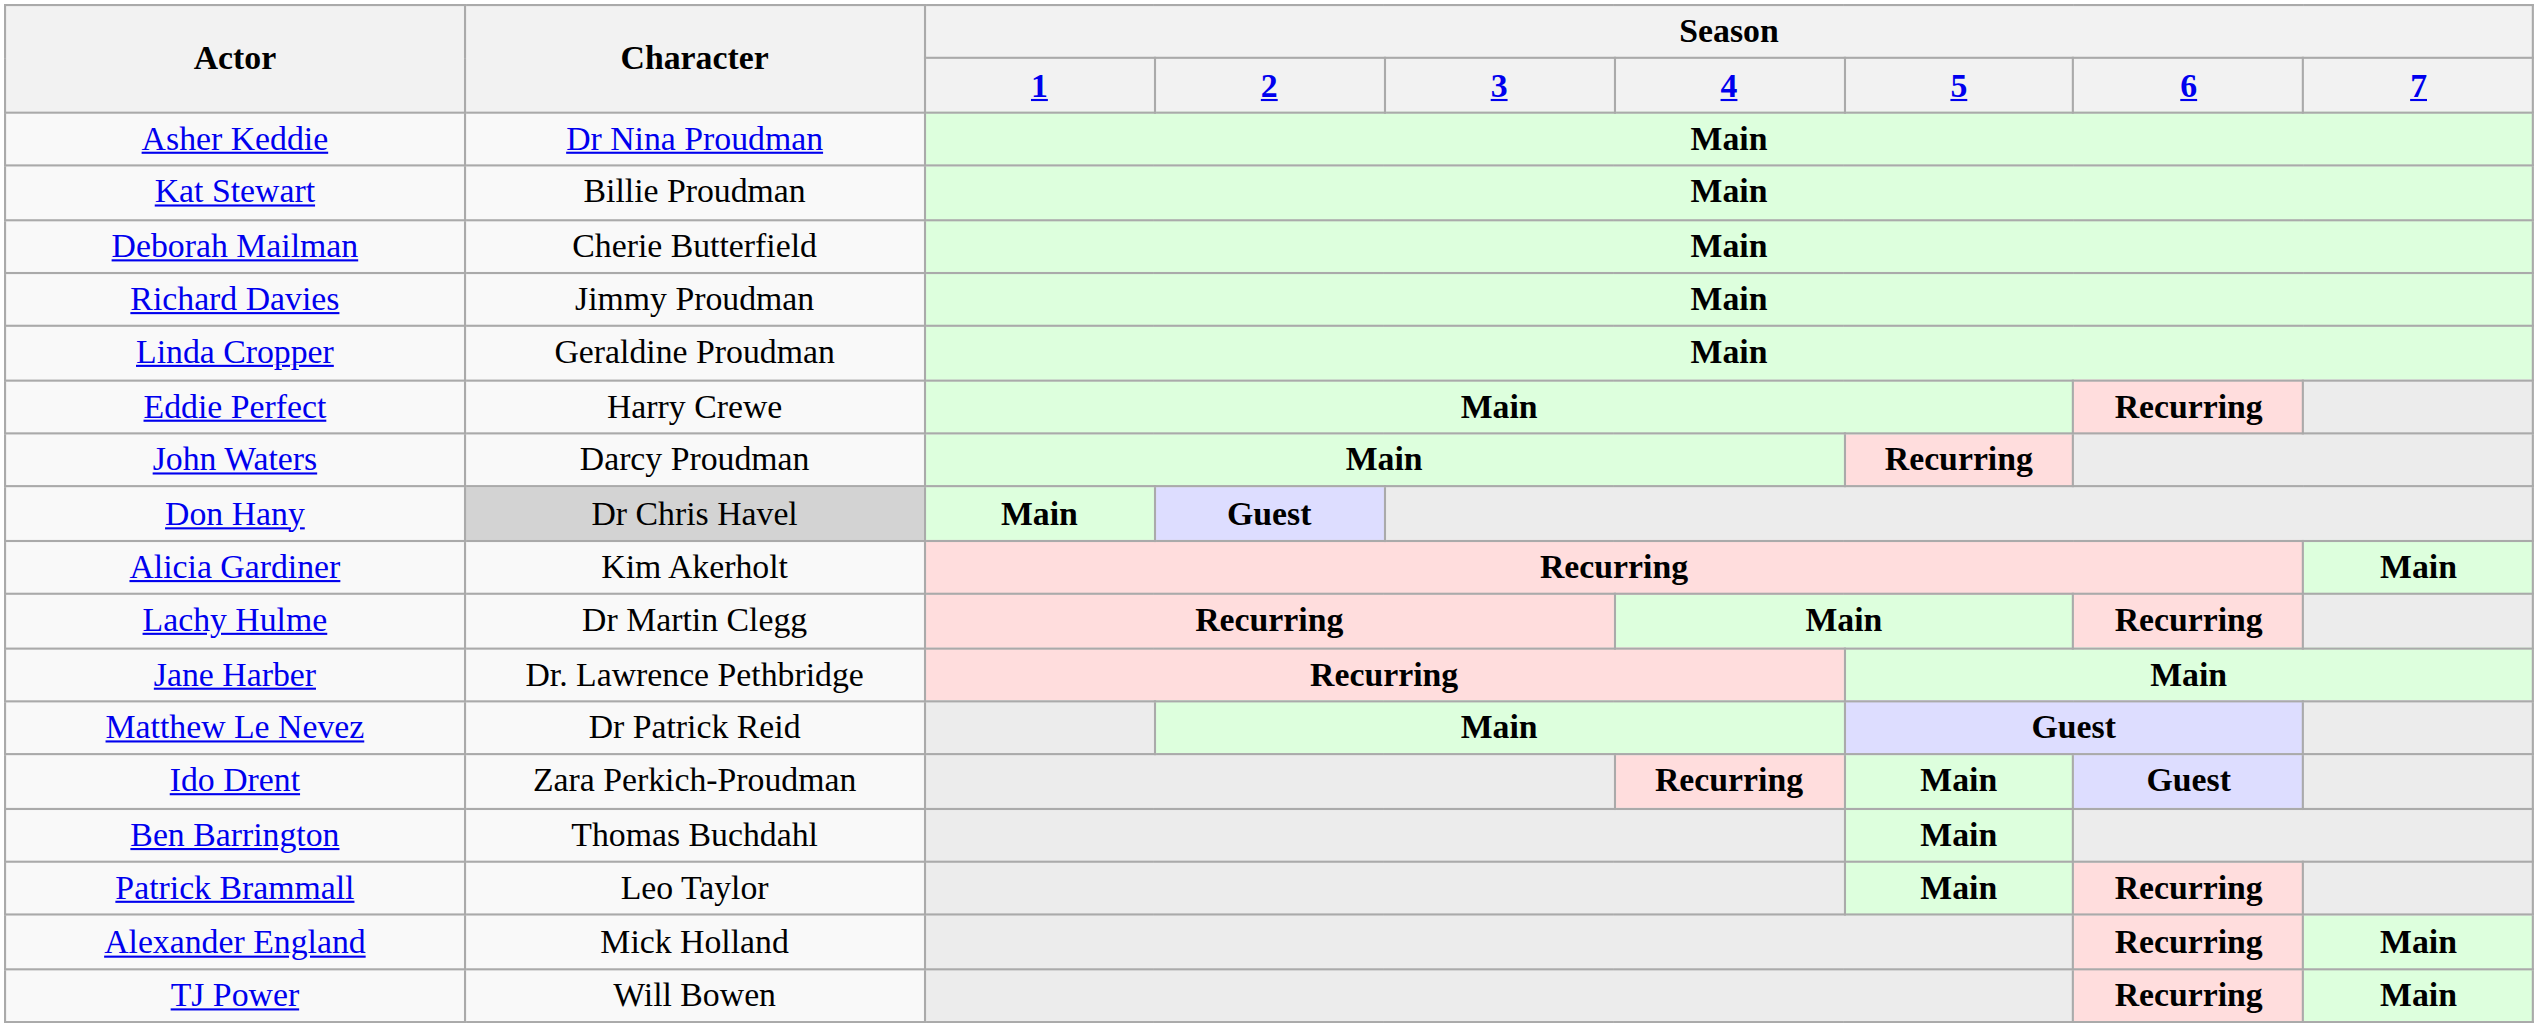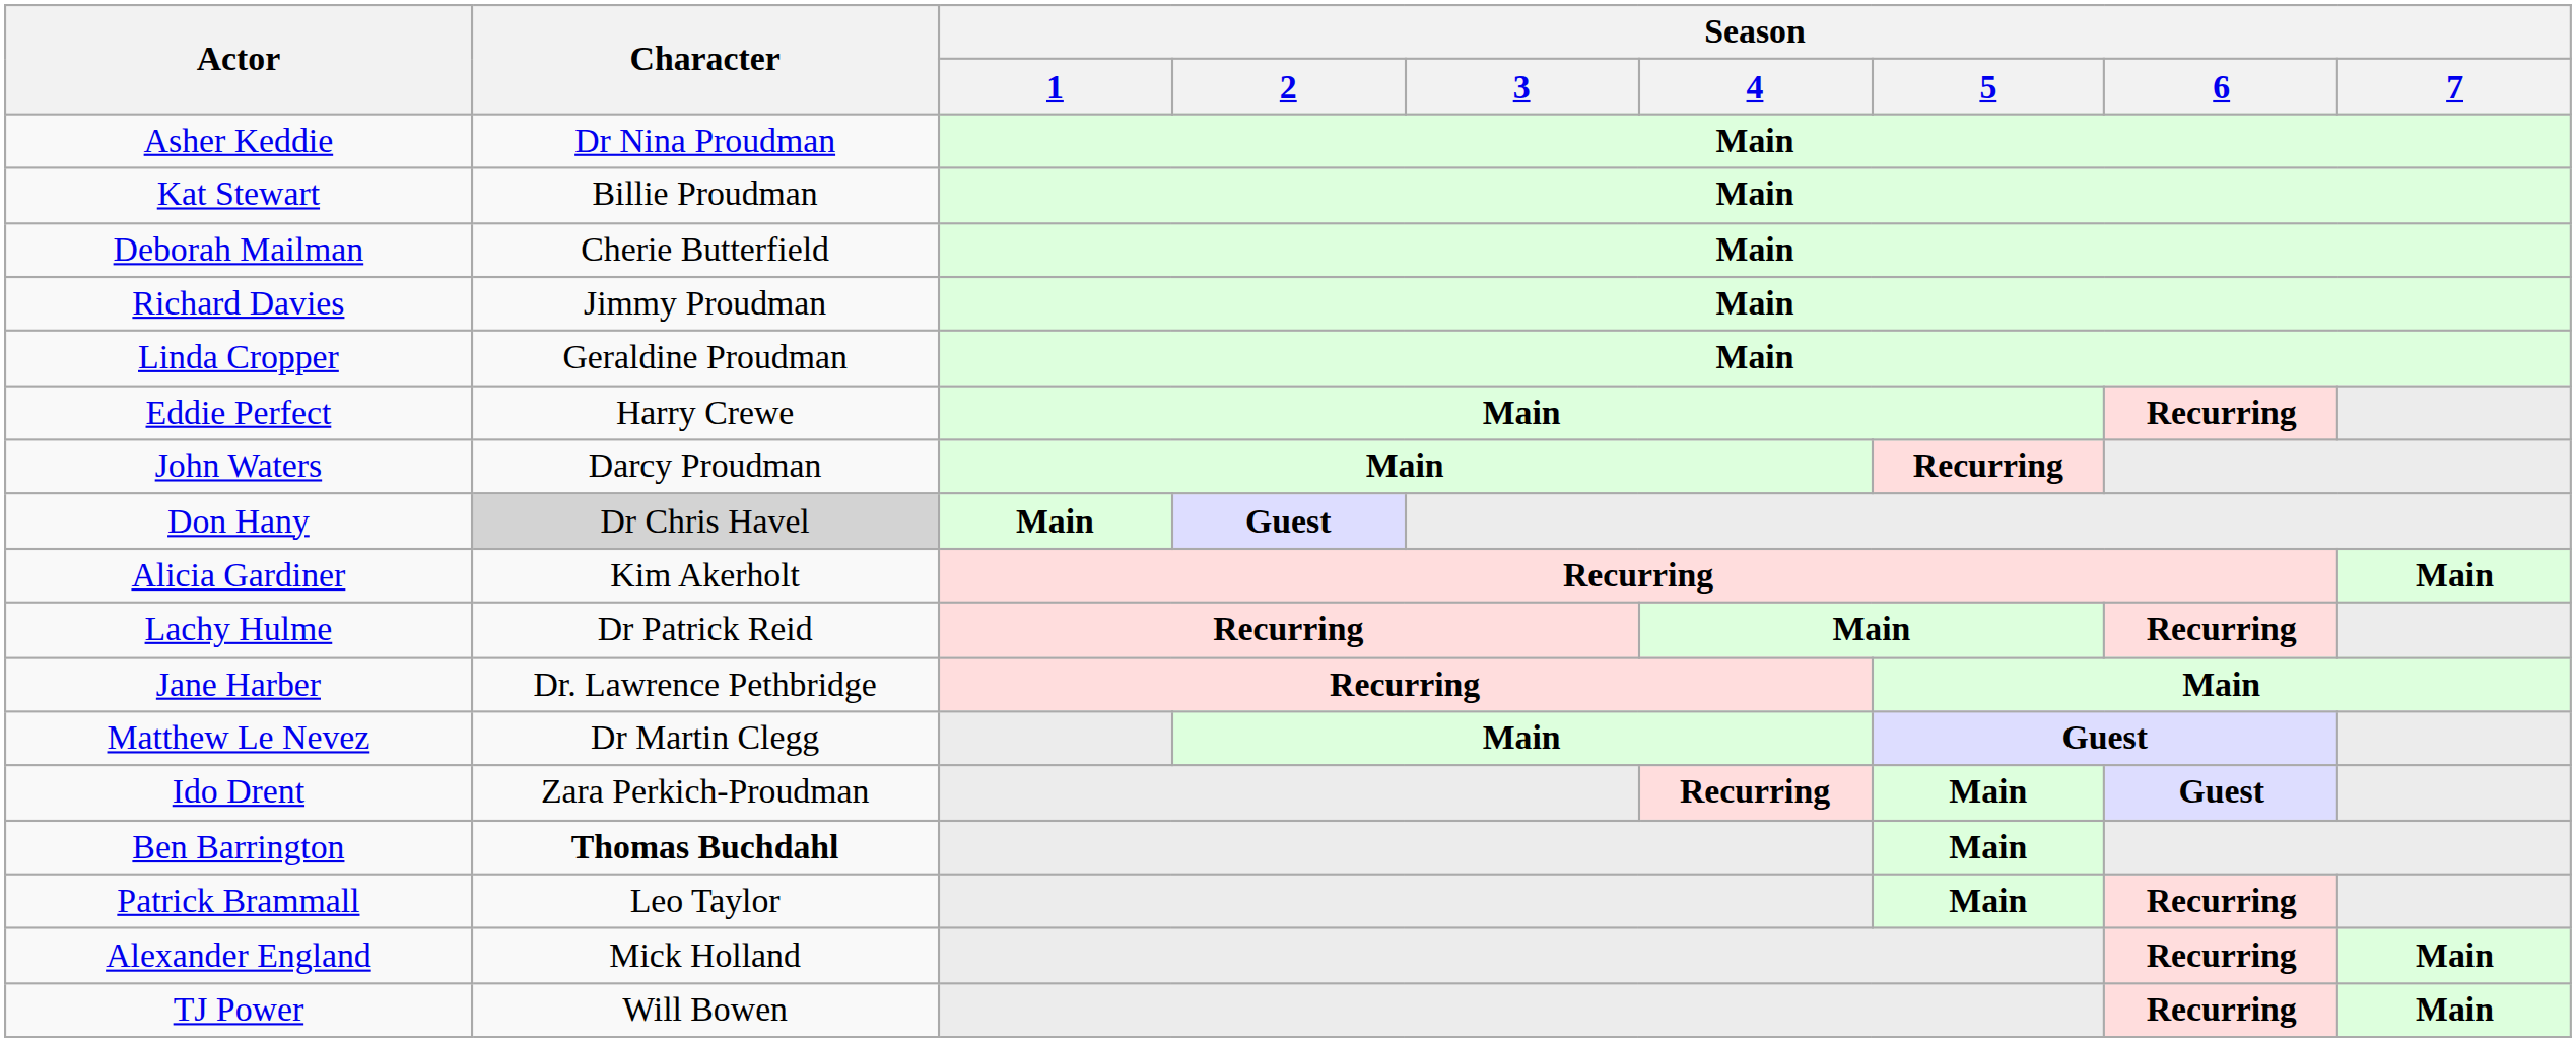 <table class="wikitable plainrowheaders" style="text-align:center">
 <tr>
 <th rowspan="2" style="width:14%;" scope="col">Actor</th>
 <th rowspan="2" style="width:14%;" scope="col">Character</th>
 <th colspan="12">Season</th>
 </tr>
 <tr>
 <th scope="col" style="width:7%;"><a href='#'>1</a></th>
 <th scope="col" style="width:7%;"><a href='#'>2</a></th>
 <th scope="col" style="width:7%;"><a href='#'>3</a></th>
 <th scope="col" style="width:7%;"><a href='#'>4</a></th>
 <th scope="col" style="width:7%;"><a href='#'>5</a></th>
 <th scope="col" style="width:7%;"><a href='#'>6</a></th>
 <th scope="col" style="width:7%;"><a href='#'>7</a></th>
 </tr>
 <tr>
 <td><a href='#'>Asher Keddie</a></td>
 <td><a href='#'>Dr Nina Proudman</a></td>
 <td colspan="7" style="background:#dfd; text-align:center;"><strong>Main</strong></td>
 </tr>
 <tr>
 <td><a href='#'>Kat Stewart</a></td>
 <td>Billie Proudman</td>
 <td colspan="7" style="background:#dfd; text-align:center;"><strong>Main</strong></td>
 </tr>
 <tr>
 <td><a href='#'>Deborah Mailman</a></td>
 <td>Cherie Butterfield</td>
 <td colspan="7" style="background:#dfd; text-align:center;"><strong>Main</strong></td>
 </tr>
 <tr>
 <td><a href='#'>Richard Davies</a></td>
 <td>Jimmy Proudman</td>
 <td colspan="7" style="background:#dfd; text-align:center;"><strong>Main</strong></td>
 </tr>
 <tr>
 <td><a href='#'>Linda Cropper</a></td>
 <td>Geraldine Proudman</td>
 <td colspan="7" style="background:#dfd; text-align:center;"><strong>Main</strong></td>
 </tr>
 <tr>
 <td><a href='#'>Eddie Perfect</a></td>
 <td>Harry Crewe</td>
 <td colspan="5" style="background:#dfd; text-align:center;"><strong>Main</strong></td>
 <td colspan="1" style="background:#fdd; text-align:center;"><strong>Recurring</strong></td>
 <td colspan="1" style="background:#ececec; color:gray; vertical-align:middle; text-align:center;" class="table-na"></td>
 </tr>
 <tr>
 <td><a href='#'>John Waters</a></td>
 <td>Darcy Proudman</td>
 <td colspan="4" style="background:#dfd; text-align:center;"><strong>Main</strong></td>
 <td colspan="1" style="background:#fdd; text-align:center;"><strong>Recurring</strong></td>
 <td colspan="2" style="background:#ececec; color:gray; vertical-align:middle; text-align:center;" class="table-na"></td>
 </tr>
 <tr>
 <td><a href='#'>Don Hany</a></td>
 <td style="background: lightgrey;">Dr Chris Havel</td>
 <td colspan="1" style="background:#dfd; text-align:center;"><strong>Main</strong></td>
 <td colspan="1" style="background:#ddf; text-align:center;"><strong>Guest</strong></td>
 <td colspan="5" style="background:#ececec; color:gray; vertical-align:middle; text-align:center;" class="table-na"></td>
 </tr>
 <tr>
 <td><a href='#'>Alicia Gardiner</a></td>
 <td>Kim Akerholt</td>
 <td colspan="6" style="background:#fdd; text-align:center;"><strong>Recurring</strong></td>
 <td colspan="1" style="background:#dfd; text-align:center;"><strong>Main</strong></td>
 </tr>
 <tr>
 <td><a href='#'>Lachy Hulme</a></td>
-<td>Dr Martin Clegg</td>
+<td>Dr Patrick Reid</td>
 <td colspan="3" style="background:#fdd; text-align:center;"><strong>Recurring</strong></td>
 <td colspan="2" style="background:#dfd; text-align:center;"><strong>Main</strong></td>
 <td colspan="1" style="background:#fdd; text-align:center;"><strong>Recurring</strong></td>
 <td colspan="1" style="background:#ececec; color:gray; vertical-align:middle; text-align:center;" class="table-na"></td>
 </tr>
 <tr>
 <td><a href='#'>Jane Harber</a></td>
 <td>Dr. Lawrence Pethbridge</td>
 <td colspan="4" style="background:#fdd; text-align:center;"><strong>Recurring</strong></td>
 <td colspan="3" style="background:#dfd; text-align:center;"><strong>Main</strong></td>
 </tr>
 <tr>
 <td><a href='#'>Matthew Le Nevez</a></td>
-<td>Dr Patrick Reid</td>
+<td>Dr Martin Clegg</td>
 <td colspan="1" style="background:#ececec; color:gray; vertical-align:middle; text-align:center;" class="table-na"></td>
 <td colspan="3" style="background:#dfd; text-align:center;"><strong>Main</strong></td>
 <td colspan="2" style="background:#ddf; text-align:center;"><strong>Guest</strong></td>
 <td colspan="1" style="background:#ececec; color:gray; vertical-align:middle; text-align:center;" class="table-na"></td>
 </tr>
 <tr>
 <td><a href='#'>Ido Drent</a></td>
 <td>Zara Perkich-Proudman</td>
 <td colspan="3" style="background:#ececec; color:gray; vertical-align:middle; text-align:center;" class="table-na"></td>
 <td colspan="1" style="background:#fdd; text-align:center;"><strong>Recurring</strong></td>
 <td colspan="1" style="background:#dfd; text-align:center;"><strong>Main</strong></td>
 <td colspan="1" style="background:#ddf; text-align:center;"><strong>Guest</strong></td>
 <td colspan="1" style="background:#ececec; color:gray; vertical-align:middle; text-align:center;" class="table-na"></td>
 </tr>
 <tr>
 <td><a href='#'>Ben Barrington</a></td>
-<td>Thomas Buchdahl</td>
+<td><strong>Thomas Buchdahl</strong></td>
 <td colspan="4" style="background:#ececec; color:gray; vertical-align:middle; text-align:center;" class="table-na"></td>
 <td colspan="1" style="background:#dfd; text-align:center;"><strong>Main</strong></td>
 <td colspan="2" style="background:#ececec; color:gray; vertical-align:middle; text-align:center;" class="table-na"></td>
 </tr>
 <tr>
 <td><a href='#'>Patrick Brammall</a></td>
 <td>Leo Taylor</td>
 <td colspan="4" style="background:#ececec; color:gray; vertical-align:middle; text-align:center;" class="table-na"></td>
 <td colspan="1" style="background:#dfd; text-align:center;"><strong>Main</strong></td>
 <td colspan="1" style="background:#fdd; text-align:center;"><strong>Recurring</strong></td>
 <td colspan="1" style="background:#ececec; color:gray; vertical-align:middle; text-align:center;" class="table-na"></td>
 </tr>
 <tr>
 <td><a href='#'>Alexander England</a></td>
 <td>Mick Holland</td>
 <td colspan="5" style="background:#ececec; color:gray; vertical-align:middle; text-align:center;" class="table-na"></td>
 <td colspan="1" style="background:#fdd; text-align:center;"><strong>Recurring</strong></td>
 <td colspan="1" style="background:#dfd; text-align:center;"><strong>Main</strong></td>
 </tr>
 <tr>
 <td><a href='#'>TJ Power</a></td>
 <td>Will Bowen</td>
 <td colspan="5" style="background:#ececec; color:gray; vertical-align:middle; text-align:center;" class="table-na"></td>
 <td colspan="1" style="background:#fdd; text-align:center;"><strong>Recurring</strong></td>
 <td colspan="1" style="background:#dfd; text-align:center;"><strong>Main</strong></td>
 </tr>
 </table>
